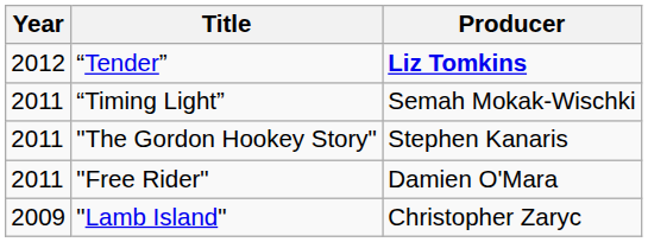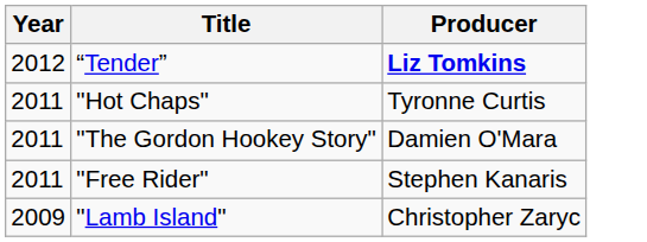 <table class="wikitable">
 <tr>
 <th>Year</th>
 <th>Title</th>
 <th>Producer</th>
 </tr>
 <tr>
 <td>2012</td>
 <td>“<a href='#'>Tender</a>”</td>
 <td><strong><a href='#'>Liz Tomkins</a></strong></td>
 </tr>
 <tr>
 <td>2011</td>
-<td>“Timing Light”</td>
-<td>Semah Mokak-Wischki</td>
+<td>"Hot Chaps"</td>
+<td>Tyronne Curtis</td>
 </tr>
 <tr>
 <td>2011</td>
 <td>"The Gordon Hookey Story"</td>
-<td>Stephen Kanaris</td>
+<td>Damien O'Mara</td>
 </tr>
 <tr>
 <td>2011</td>
 <td>"Free Rider"</td>
-<td>Damien O'Mara</td>
+<td>Stephen Kanaris</td>
 </tr>
 <tr>
 <td>2009</td>
 <td>"<a href='#'>Lamb Island</a>"</td>
 <td>Christopher Zaryc</td>
 </tr>
 </table>
